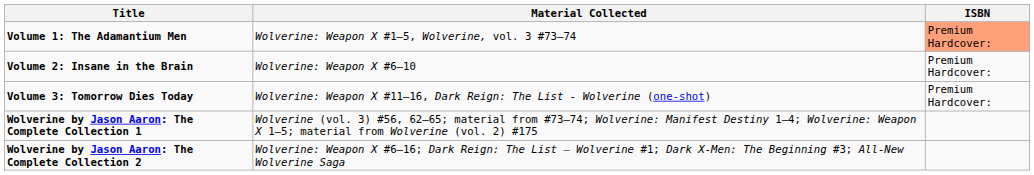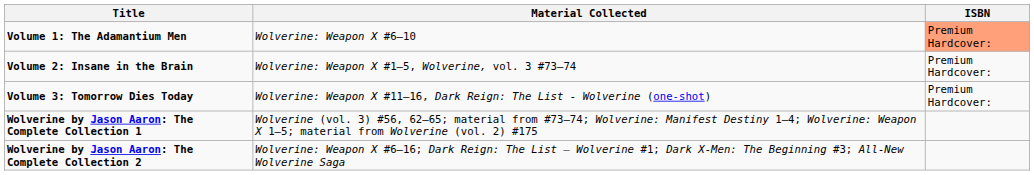 <table class="wikitable">
 <tr>
 <th>Title</th>
 <th>Material Collected</th>
 <th>ISBN</th>
 </tr>
 <tr>
 <td><strong>Volume 1: The Adamantium Men</strong></td>
-<td><em>Wolverine: Weapon X</em> #1–5, <em>Wolverine,</em> vol. 3 #73–74</td>
+<td><em>Wolverine: Weapon X</em> #6–10</td>
 <td style="background: lightsalmon;">Premium Hardcover: </td>
 </tr>
 <tr>
 <td><strong>Volume 2: Insane in the Brain</strong></td>
-<td><em>Wolverine: Weapon X</em> #6–10</td>
+<td><em>Wolverine: Weapon X</em> #1–5, <em>Wolverine,</em> vol. 3 #73–74</td>
 <td>Premium Hardcover: </td>
 </tr>
 <tr>
 <td><strong>Volume 3: Tomorrow Dies Today</strong></td>
 <td><em>Wolverine: Weapon X</em> #11–16, <em>Dark Reign: The List - Wolverine</em> (<a href='#'>one-shot</a>)</td>
 <td>Premium Hardcover: </td>
 </tr>
 <tr>
 <td><strong>Wolverine by <a href='#'>Jason Aaron</a>: The Complete Collection 1</strong></td>
 <td><em>Wolverine</em> (vol. 3) #56, 62–65; material from #73–74; <em>Wolverine: Manifest Destiny</em> 1–4; <em>Wolverine: Weapon X</em> 1–5; material from <em>Wolverine</em> (vol. 2) #175</td>
 <td></td>
 </tr>
 <tr>
 <td><strong>Wolverine by <a href='#'>Jason Aaron</a>: The Complete Collection 2</strong></td>
 <td><em>Wolverine: Weapon X</em> #6–16; <em>Dark Reign: The List – Wolverine</em> #1; <em>Dark X-Men: The Beginning</em> #3; <em>All-New Wolverine Saga</em></td>
 <td></td>
 </tr>
 </table>
